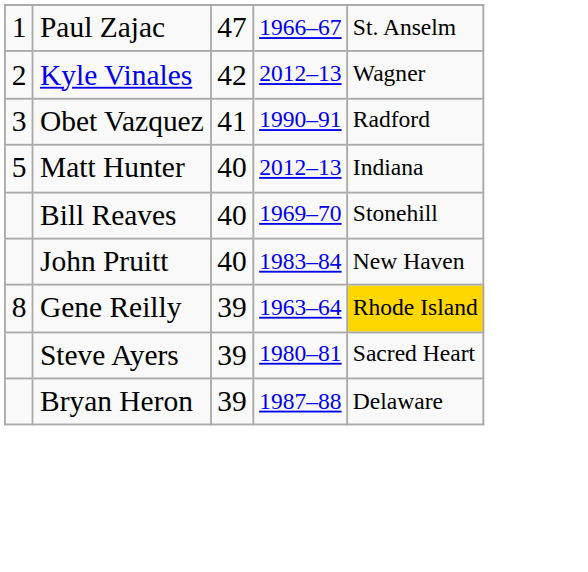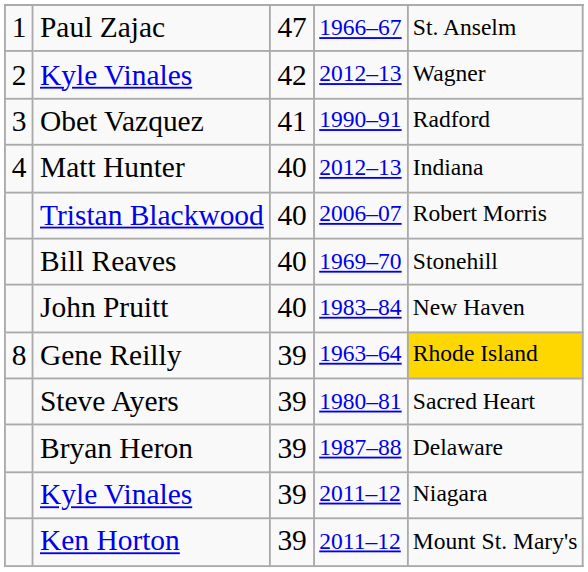 <table class="wikitable">
 <tr>
 </tr>
 <tr>
 <td>1</td>
 <td>Paul Zajac</td>
 <td>47</td>
 <td style="font-size:80%;"><a href='#'>1966–67</a></td>
 <td style="font-size:80%;">St. Anselm</td>
 </tr>
 <tr>
 <td>2</td>
 <td><a href='#'>Kyle Vinales</a></td>
 <td>42</td>
 <td style="font-size:80%;"><a href='#'>2012–13</a></td>
 <td style="font-size:80%;">Wagner</td>
 </tr>
 <tr>
 <td>3</td>
 <td>Obet Vazquez</td>
 <td>41</td>
 <td style="font-size:80%;"><a href='#'>1990–91</a></td>
 <td style="font-size:80%;">Radford</td>
 </tr>
 <tr>
-<td>5</td>
+<td>4</td>
 <td>Matt Hunter</td>
 <td>40</td>
 <td style="font-size:80%;"><a href='#'>2012–13</a></td>
 <td style="font-size:80%;">Indiana</td>
+</tr>
+<tr>
+<td></td>
+<td><a href='#'>Tristan Blackwood</a></td>
+<td>40</td>
+<td style="font-size:80%;"><a href='#'>2006–07</a></td>
+<td style="font-size:80%;">Robert Morris</td>
 </tr>
 <tr>
 <td></td>
 <td>Bill Reaves</td>
 <td>40</td>
 <td style="font-size:80%;"><a href='#'>1969–70</a></td>
 <td style="font-size:80%;">Stonehill</td>
 </tr>
 <tr>
 <td></td>
 <td>John Pruitt</td>
 <td>40</td>
 <td style="font-size:80%;"><a href='#'>1983–84</a></td>
 <td style="font-size:80%;">New Haven</td>
 </tr>
 <tr>
 <td>8</td>
 <td>Gene Reilly</td>
 <td>39</td>
 <td style="font-size:80%;"><a href='#'>1963–64</a></td>
 <td style="background: gold; font-size:80%;">Rhode Island</td>
 </tr>
 <tr>
 <td></td>
 <td>Steve Ayers</td>
 <td>39</td>
 <td style="font-size:80%;"><a href='#'>1980–81</a></td>
 <td style="font-size:80%;">Sacred Heart</td>
 </tr>
 <tr>
 <td></td>
 <td>Bryan Heron</td>
 <td>39</td>
 <td style="font-size:80%;"><a href='#'>1987–88</a></td>
 <td style="font-size:80%;">Delaware</td>
 </tr>
+<tr>
+<td></td>
+<td><a href='#'>Kyle Vinales</a></td>
+<td>39</td>
+<td style="font-size:80%;"><a href='#'>2011–12</a></td>
+<td style="font-size:80%;">Niagara</td>
+</tr>
+<tr>
+<td></td>
+<td><a href='#'>Ken Horton</a></td>
+<td>39</td>
+<td style="font-size:80%;"><a href='#'>2011–12</a></td>
+<td style="font-size:80%;">Mount St. Mary's</td>
+</tr>
 </table>
